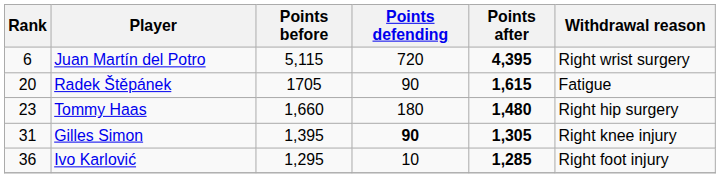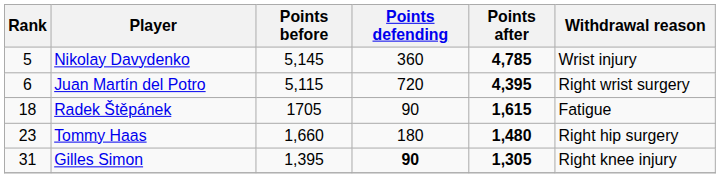 <table class="wikitable sortable">
 <tr>
 <th style="width:30px;">Rank</th>
 <th style="width:200px;">Player</th>
 <th style="width:90px;">Points <br>before</th>
 <th style="width:110px;"><a href='#'>Points <br>defending</a></th>
 <th style="width:80px;">Points <br>after</th>
 <th style="width:155px;">Withdrawal reason</th>
 </tr>
 <tr>
+<td align=center>5</td>
+<td> <a href='#'>Nikolay Davydenko</a></td>
+<td align=center>5,145</td>
+<td align=center>360</td>
+<td align=center><strong>4,785</strong></td>
+<td>Wrist injury</td>
+</tr>
+<tr>
 <td align=center>6</td>
 <td> <a href='#'>Juan Martín del Potro</a></td>
 <td align=center>5,115</td>
 <td align=center>720</td>
 <td align=center><strong>4,395</strong></td>
 <td>Right wrist surgery</td>
 </tr>
 <tr>
-<td align=center>20</td>
+<td align=center>18</td>
 <td> <a href='#'>Radek Štěpánek</a></td>
 <td align=center>1705</td>
 <td align=center>90</td>
 <td align=center><strong>1,615</strong></td>
 <td>Fatigue</td>
 </tr>
 <tr>
 <td align=center>23</td>
 <td> <a href='#'>Tommy Haas</a></td>
 <td align=center>1,660</td>
 <td align=center>180</td>
 <td align=center><strong>1,480</strong></td>
 <td>Right hip surgery</td>
 </tr>
 <tr>
 <td align=center>31</td>
 <td> <a href='#'>Gilles Simon</a></td>
 <td align=center>1,395</td>
 <td align=center><strong>90</strong></td>
 <td align=center><strong>1,305</strong></td>
 <td>Right knee injury</td>
 </tr>
 <tr>
-<td align=center>36</td>
-<td> <a href='#'>Ivo Karlović</a></td>
-<td align=center>1,295</td>
-<td align=center>10</td>
-<td align=center><strong>1,285</strong></td>
-<td>Right foot injury</td>
-</tr>
-<tr>
 </tr>
 </table>
